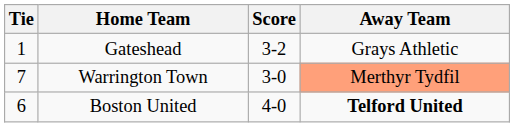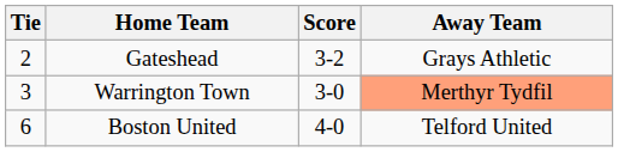 <table class="wikitable" style="text-align:center;">
 <tr>
 <th width=20>Tie</th>
 <th width=175>Home Team</th>
 <th width=20>Score</th>
 <th width=175>Away Team</th>
 </tr>
 <tr>
-<td>1</td>
+<td>2</td>
 <td>Gateshead</td>
 <td>3-2</td>
 <td>Grays Athletic</td>
 </tr>
 <tr>
-<td>7</td>
+<td>3</td>
 <td>Warrington Town</td>
 <td>3-0</td>
 <td style="background: lightsalmon;">Merthyr Tydfil</td>
 </tr>
 <tr>
 <td>6</td>
 <td>Boston United</td>
 <td>4-0</td>
-<td><strong>Telford United</strong></td>
+<td>Telford United</td>
 </tr>
 </table>
